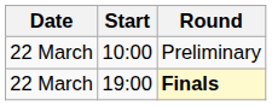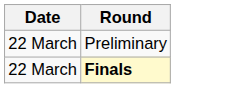 <table class=wikitable>
 <tr>
 <th>Date</th>
-<th>Start</th>
 <th>Round</th>
 </tr>
 <tr>
 <td>22 March</td>
-<td>10:00</td>
 <td>Preliminary</td>
 </tr>
 <tr>
 <td>22 March</td>
-<td>19:00</td>
 <td style=background:lemonchiffon><strong>Finals</strong></td>
 </tr>
 </table>
